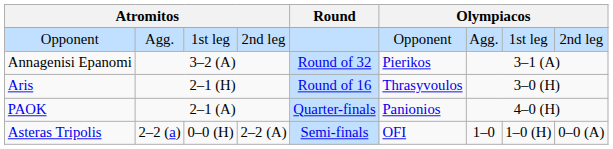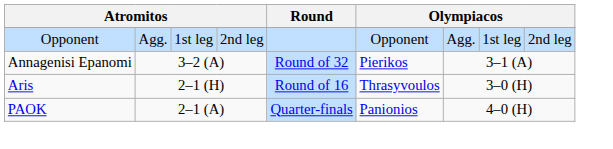 <table class="wikitable" style="text-align:center">
 <tr>
 <th colspan=4>Atromitos</th>
 <th>Round</th>
 <th colspan=4>Olympiacos</th>
 </tr>
 <tr style="background:#c1e0ff">
 </tr>
 <tr style="background:#c1e0ff">
 <td>Opponent</td>
 <td>Agg.</td>
 <td>1st leg</td>
 <td>2nd leg</td>
 <td></td>
 <td>Opponent</td>
 <td>Agg.</td>
 <td>1st leg</td>
 <td>2nd leg</td>
 </tr>
 <tr>
 <td align=left>Annagenisi Epanomi</td>
 <td colspan=3>3–2 (A)</td>
 <td style="background:#c1e0ff;"><a href='#'>Round of 32</a></td>
 <td align=left><a href='#'>Pierikos</a></td>
 <td colspan=3>3–1 (A)</td>
 </tr>
 <tr>
 <td align=left><a href='#'>Aris</a></td>
 <td colspan=3>2–1 (H)</td>
 <td style="background:#c1e0ff;"><a href='#'>Round of 16</a></td>
 <td align=left><a href='#'>Thrasyvoulos</a></td>
 <td colspan=3>3–0 (H)</td>
 </tr>
 <tr>
 <td align=left><a href='#'>PAOK</a></td>
 <td colspan=3>2–1  (A)</td>
 <td style="background:#c1e0ff;"><a href='#'>Quarter-finals</a></td>
 <td align=left><a href='#'>Panionios</a></td>
 <td colspan=3>4–0 (H)</td>
 </tr>
-<tr>
-<td align=left><a href='#'>Asteras Tripolis</a></td>
-<td>2–2 (<a href='#'>a</a>)</td>
-<td>0–0 (H)</td>
-<td>2–2 (A)</td>
-<td style="background:#c1e0ff;"><a href='#'>Semi-finals</a></td>
-<td align=left><a href='#'>OFI</a></td>
-<td>1–0</td>
-<td>1–0 (H)</td>
-<td>0–0 (A)</td>
-</tr>
 </table>
